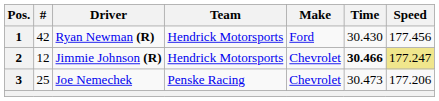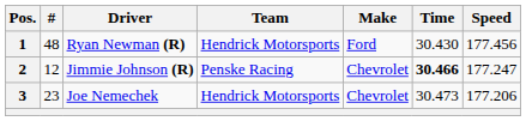 <table class="wikitable" style="font-size:95%">
 <tr>
 <th>Pos.</th>
 <th>#</th>
 <th>Driver</th>
 <th>Team</th>
 <th>Make</th>
 <th>Time</th>
 <th>Speed</th>
 </tr>
 <tr>
 <th>1</th>
-<td>42</td>
+<td>48</td>
 <td><a href='#'>Ryan Newman</a> <strong>(R)</strong></td>
 <td><a href='#'>Hendrick Motorsports</a></td>
 <td><a href='#'>Ford</a></td>
 <td>30.430</td>
 <td>177.456</td>
 </tr>
 <tr>
 <th>2</th>
 <td>12</td>
 <td><a href='#'>Jimmie Johnson</a> <strong>(R)</strong></td>
-<td><a href='#'>Hendrick Motorsports</a></td>
+<td><a href='#'>Penske Racing</a></td>
 <td><a href='#'>Chevrolet</a></td>
 <td><strong>30.466</strong></td>
-<td style="background: khaki;">177.247</td>
+<td>177.247</td>
 </tr>
 <tr>
 <th>3</th>
-<td>25</td>
+<td>23</td>
 <td><a href='#'>Joe Nemechek</a></td>
-<td><a href='#'>Penske Racing</a></td>
+<td><a href='#'>Hendrick Motorsports</a></td>
 <td><a href='#'>Chevrolet</a></td>
 <td>30.473</td>
 <td>177.206</td>
 </tr>
 <tr>
 <th colspan="7"></th>
 </tr>
 </table>
